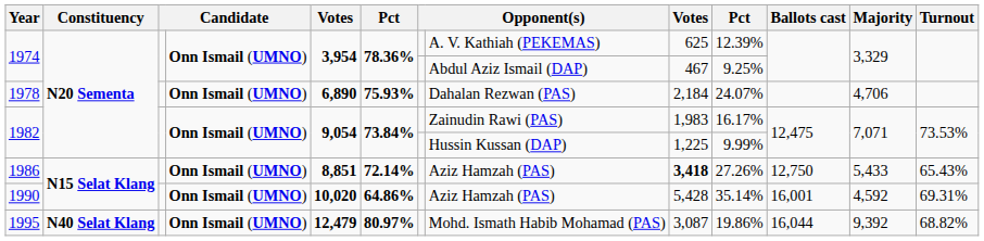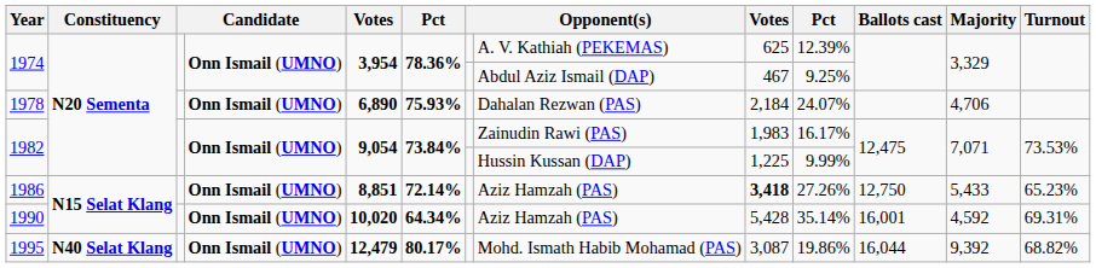 <table class="wikitable" style="margin:0.5em ; font-size:95%">
 <tr>
 <th>Year</th>
 <th>Constituency</th>
 <th colspan=2>Candidate</th>
 <th>Votes</th>
 <th>Pct</th>
 <th colspan=2>Opponent(s)</th>
 <th>Votes</th>
 <th>Pct</th>
 <th>Ballots cast</th>
 <th>Majority</th>
 <th>Turnout</th>
 </tr>
 <tr>
 <td rowspan=2><a href='#'>1974</a></td>
 <td rowspan=5><strong>N20 <a href='#'>Sementa</a></strong></td>
 <td rowspan=2 ></td>
 <td rowspan=2><strong>Onn Ismail</strong> (<a href='#'><strong>UMNO</strong></a>)</td>
 <td rowspan=2 align=right><strong>3,954</strong></td>
 <td rowspan=2><strong>78.36%</strong></td>
 <td></td>
 <td>A. V. Kathiah (<a href='#'>PEKEMAS</a>)</td>
 <td align=right>625</td>
 <td>12.39%</td>
 <td rowspan=2></td>
 <td rowspan=2>3,329</td>
 <td rowspan=2></td>
 </tr>
 <tr>
 <td></td>
 <td>Abdul Aziz Ismail (<a href='#'>DAP</a>)</td>
 <td align=right>467</td>
 <td align=right>9.25%</td>
 </tr>
 <tr>
 <td><a href='#'>1978</a></td>
 <td></td>
 <td><strong>Onn Ismail</strong> (<a href='#'><strong>UMNO</strong></a>)</td>
 <td align=right><strong>6,890</strong></td>
 <td><strong>75.93%</strong></td>
 <td></td>
 <td>Dahalan Rezwan (<a href='#'>PAS</a>)</td>
 <td align=right>2,184</td>
 <td>24.07%</td>
 <td></td>
 <td>4,706</td>
 <td></td>
 </tr>
 <tr>
 <td rowspan=2><a href='#'>1982</a></td>
 <td rowspan=2 ></td>
 <td rowspan=2><strong>Onn Ismail</strong> (<a href='#'><strong>UMNO</strong></a>)</td>
 <td rowspan=2 align=right><strong>9,054</strong></td>
 <td rowspan=2><strong>73.84%</strong></td>
 <td></td>
 <td>Zainudin Rawi (<a href='#'>PAS</a>)</td>
 <td align=right>1,983</td>
 <td>16.17%</td>
 <td rowspan=2>12,475</td>
 <td rowspan=2>7,071</td>
 <td rowspan=2>73.53%</td>
 </tr>
 <tr>
 <td></td>
 <td>Hussin Kussan (<a href='#'>DAP</a>)</td>
 <td align=right>1,225</td>
 <td align=right>9.99%</td>
 </tr>
 <tr>
 <td><a href='#'>1986</a></td>
 <td rowspan=2><strong>N15 <a href='#'>Selat Klang</a></strong></td>
 <td></td>
 <td><strong>Onn Ismail</strong> (<a href='#'><strong>UMNO</strong></a>)</td>
 <td align=right><strong>8,851</strong></td>
 <td><strong>72.14%</strong></td>
 <td></td>
 <td>Aziz Hamzah (<a href='#'>PAS</a>)</td>
 <td align=right><strong>3,418</strong></td>
 <td>27.26%</td>
 <td>12,750</td>
 <td>5,433</td>
-<td>65.43%</td>
+<td>65.23%</td>
 </tr>
 <tr>
 <td><a href='#'>1990</a></td>
 <td></td>
 <td><strong>Onn Ismail</strong> (<a href='#'><strong>UMNO</strong></a>)</td>
 <td align=right><strong>10,020</strong></td>
-<td><strong>64.86%</strong></td>
+<td><strong>64.34%</strong></td>
 <td></td>
 <td>Aziz Hamzah (<a href='#'>PAS</a>)</td>
 <td align=right>5,428</td>
 <td>35.14%</td>
 <td>16,001</td>
 <td>4,592</td>
 <td>69.31%</td>
 </tr>
 <tr>
 <td><a href='#'>1995</a></td>
 <td><strong>N40 <a href='#'>Selat Klang</a></strong></td>
 <td></td>
 <td><strong>Onn Ismail</strong> (<a href='#'><strong>UMNO</strong></a>)</td>
 <td align=right><strong>12,479</strong></td>
-<td><strong>80.97%</strong></td>
+<td><strong>80.17%</strong></td>
 <td></td>
 <td>Mohd. Ismath Habib Mohamad (<a href='#'>PAS</a>)</td>
 <td align=right>3,087</td>
 <td>19.86%</td>
 <td>16,044</td>
 <td>9,392</td>
 <td>68.82%</td>
 </tr>
 </table>
